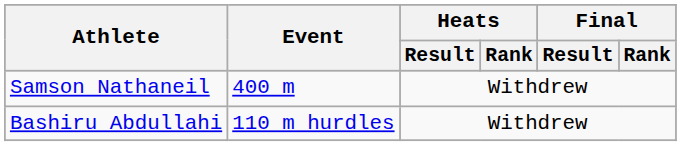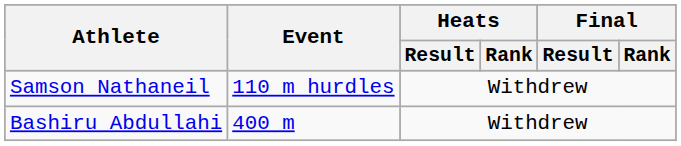 <table class="wikitable" style="font-size:90%">
 <tr>
 <th rowspan=2>Athlete</th>
 <th rowspan=2>Event</th>
 <th colspan=2>Heats</th>
 <th colspan=2>Final</th>
 </tr>
 <tr style="font-size:95%">
 <th>Result</th>
 <th>Rank</th>
 <th>Result</th>
 <th>Rank</th>
 </tr>
 <tr align=center>
 <td align=left><a href='#'>Samson Nathaneil</a></td>
-<td align=left><a href='#'>400 m</a></td>
+<td align=left><a href='#'>110 m hurdles</a></td>
 <td colspan=4>Withdrew</td>
 </tr>
 <tr align=center>
 <td align=left><a href='#'>Bashiru Abdullahi</a></td>
-<td align=left><a href='#'>110 m hurdles</a></td>
+<td align=left><a href='#'>400 m</a></td>
 <td colspan=4>Withdrew</td>
 </tr>
 </table>
